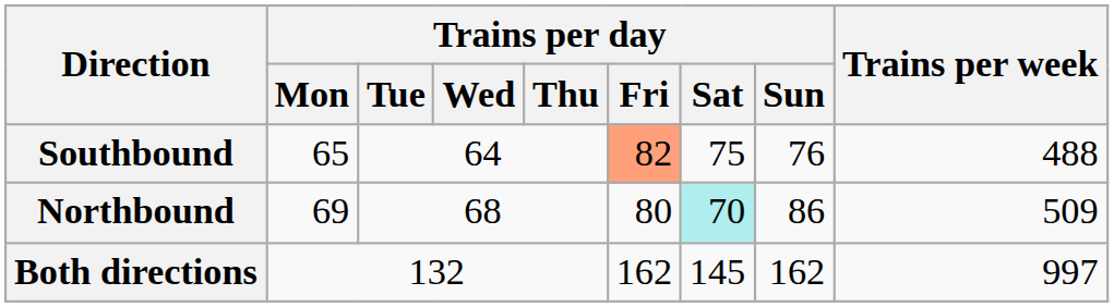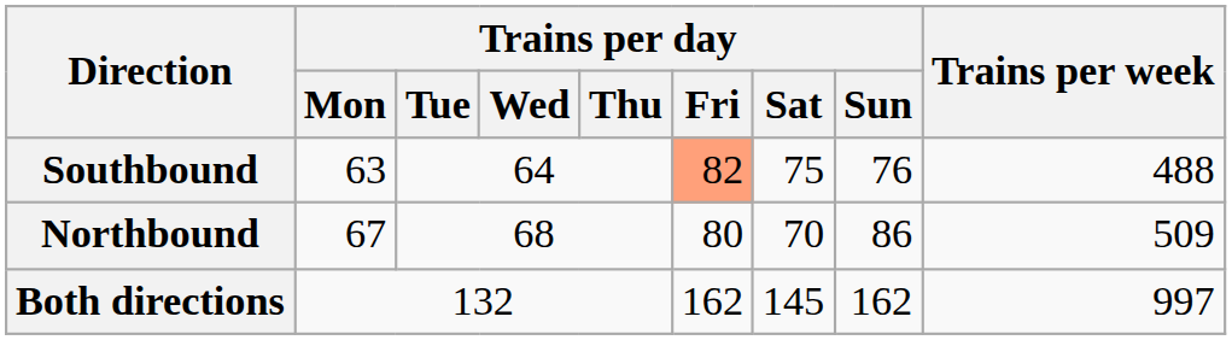 <table class="wikitable">
 <tr>
 <th rowspan="2">Direction</th>
 <th colspan="7">Trains per day</th>
 <th rowspan="2">Trains per week</th>
 </tr>
 <tr>
 <th>Mon</th>
 <th>Tue</th>
 <th>Wed</th>
 <th>Thu</th>
 <th>Fri</th>
 <th>Sat</th>
 <th>Sun</th>
 </tr>
 <tr align="right">
 <th>Southbound</th>
-<td>65</td>
+<td>63</td>
 <td colspan="3" align="center">64</td>
 <td style="background: lightsalmon;">82</td>
 <td>75</td>
 <td>76</td>
 <td>488</td>
 </tr>
 <tr align="right">
 <th>Northbound</th>
-<td>69</td>
+<td>67</td>
 <td colspan="3" align="center">68</td>
 <td>80</td>
-<td style="background: paleturquoise;">70</td>
+<td>70</td>
 <td>86</td>
 <td>509</td>
 </tr>
 <tr align="right">
 <th>Both directions</th>
 <td colspan="4" align="center">132</td>
 <td>162</td>
 <td>145</td>
 <td>162</td>
 <td>997</td>
 </tr>
 </table>
